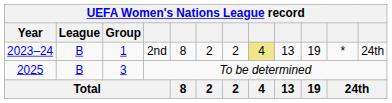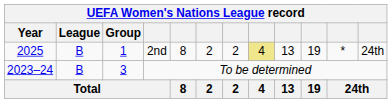 <table class="wikitable" style="text-align: center;">
 <tr>
 <th colspan=13><a href='#'>UEFA Women's Nations League</a> record</th>
 </tr>
 <tr>
 <th>Year</th>
 <th>League</th>
 <th>Group</th>
 <th width=28></th>
 <th width=28></th>
 <th width=28></th>
 <th width=28></th>
 <th width=28></th>
 <th width=28></th>
 <th width=28></th>
 <th width=35></th>
 <th width=28></th>
 </tr>
 <tr>
-<td><a href='#'>2023–24</a></td>
+<td><a href='#'>2025</a></td>
 <td><a href='#'>B</a></td>
 <td><a href='#'>1</a></td>
 <td>2nd</td>
 <td>8</td>
 <td>2</td>
 <td>2</td>
 <td style="background: khaki;">4</td>
 <td>13</td>
 <td>19</td>
 <td>*</td>
 <td>24th</td>
 </tr>
 <tr>
-<td><a href='#'>2025</a></td>
+<td><a href='#'>2023–24</a></td>
 <td><a href='#'>B</a></td>
 <td><a href='#'>3</a></td>
 <td colspan=9><em>To be determined</em></td>
 </tr>
 <tr>
 <th colspan=4>Total</th>
 <th>8</th>
 <th>2</th>
 <th>2</th>
 <th>4</th>
 <th>13</th>
 <th>19</th>
 <th colspan=2>24th</th>
 </tr>
 </table>
